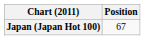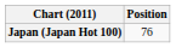 <table class="wikitable plainrowheaders">
 <tr>
 <th>Chart (2011)</th>
 <th>Position</th>
 </tr>
 <tr>
 <th scope="row">Japan (Japan Hot 100)</th>
-<td align=center>67</td>
+<td align=center>76</td>
 </tr>
 </table>
